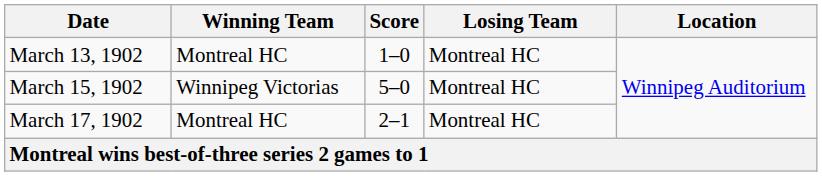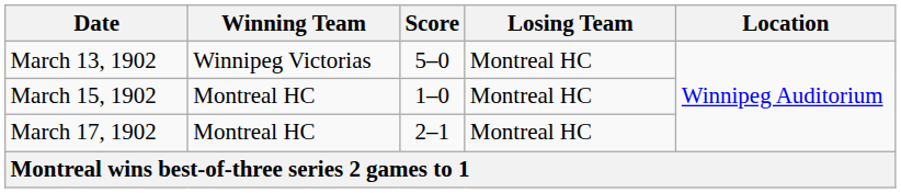 <table class="wikitable">
 <tr>
 <th width="120">Date</th>
 <th width="140">Winning Team</th>
 <th width="5">Score</th>
 <th width="140">Losing Team</th>
 <th width="145">Location</th>
 </tr>
 <tr>
 <td>March 13, 1902</td>
-<td>Montreal HC</td>
-<td align="center">1–0</td>
+<td>Winnipeg Victorias</td>
+<td align="center">5–0</td>
 <td>Montreal HC</td>
 <td rowspan="3"><a href='#'>Winnipeg Auditorium</a></td>
 </tr>
 <tr>
 <td>March 15, 1902</td>
-<td>Winnipeg Victorias</td>
-<td align="center">5–0</td>
+<td>Montreal HC</td>
+<td align="center">1–0</td>
 <td>Montreal HC</td>
 </tr>
 <tr>
 <td>March 17, 1902</td>
 <td>Montreal HC</td>
 <td align="center">2–1</td>
 <td>Montreal HC</td>
 </tr>
 <tr>
 <th colspan="5" style="text-align:left;">Montreal wins best-of-three series 2 games to 1</th>
 </tr>
 </table>
